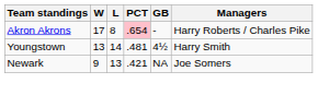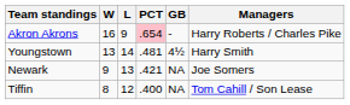 <table class="wikitable">
 <tr>
 <th>Team standings</th>
 <th>W</th>
 <th>L</th>
 <th>PCT</th>
 <th>GB</th>
 <th>Managers</th>
 </tr>
 <tr>
 <td><a href='#'>Akron Akrons</a></td>
-<td>17</td>
-<td>8</td>
+<td>16</td>
+<td>9</td>
 <td style="background: pink;">.654</td>
 <td>-</td>
 <td>Harry Roberts / Charles Pike</td>
 </tr>
 <tr>
 <td>Youngstown</td>
 <td>13</td>
 <td>14</td>
 <td>.481</td>
 <td>4½</td>
 <td>Harry Smith</td>
 </tr>
 <tr>
 <td>Newark</td>
 <td>9</td>
 <td>13</td>
 <td>.421</td>
 <td>NA</td>
 <td>Joe Somers</td>
 </tr>
+<tr>
+<td>Tiffin</td>
+<td>8</td>
+<td>12</td>
+<td>.400</td>
+<td>NA</td>
+<td><a href='#'>Tom Cahill</a> / Son Lease</td>
+</tr>
 </table>
